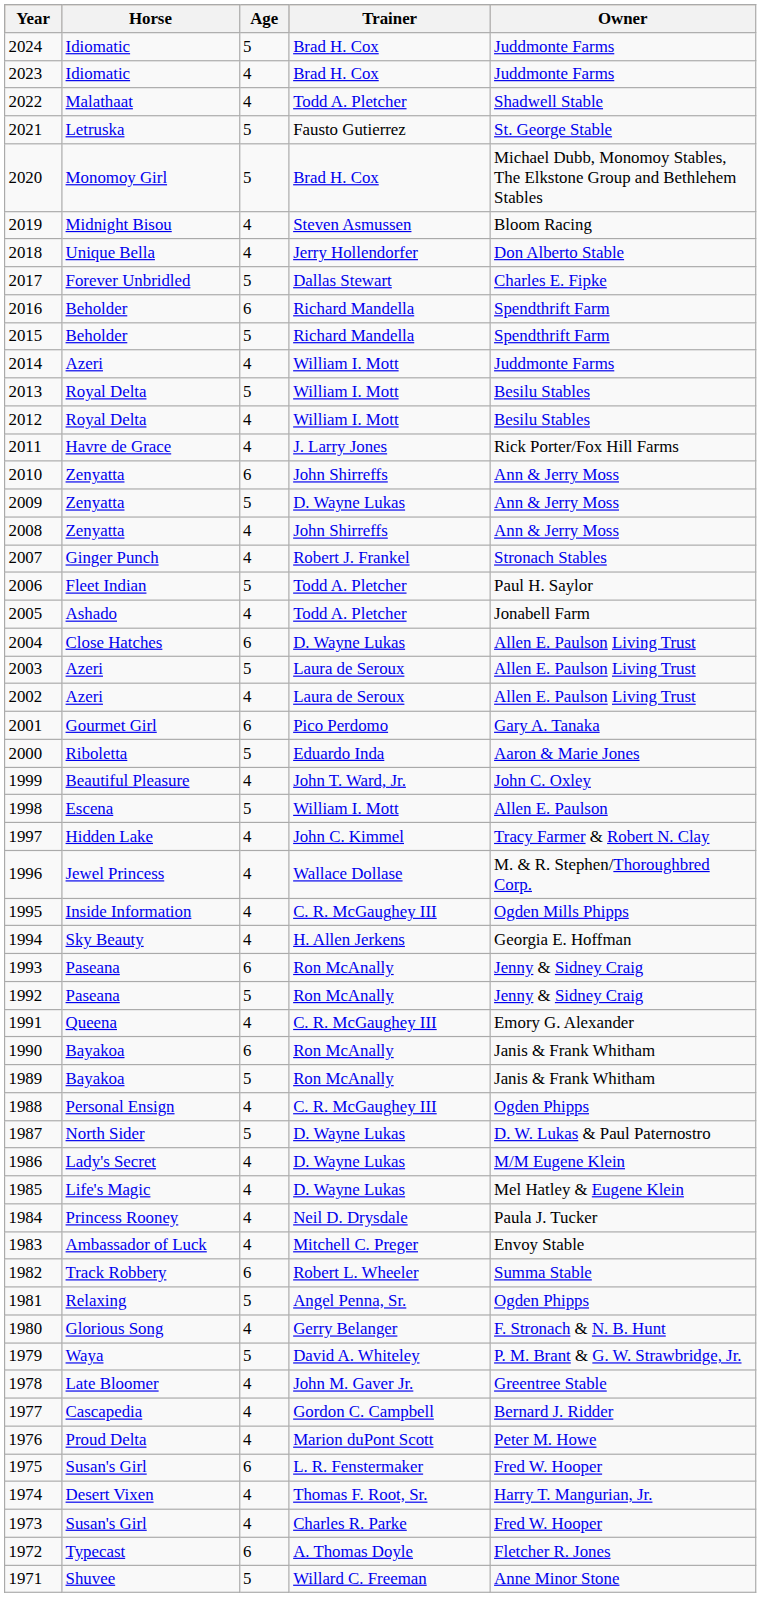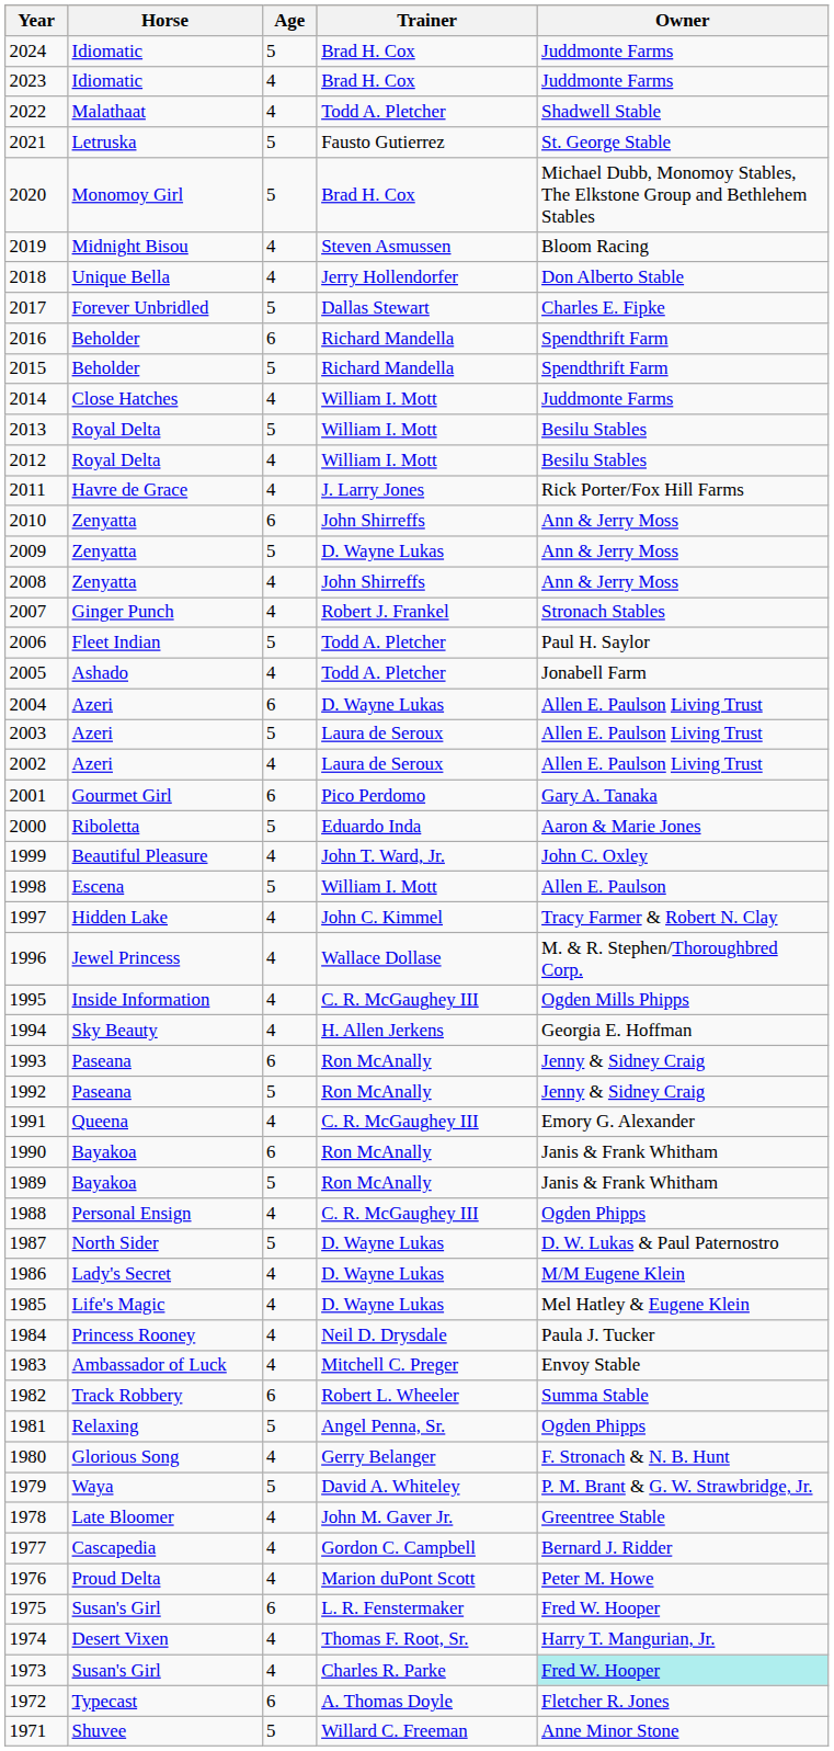 <table class = "wikitable sortable" | border="1" cellpadding="0" style="border-collapse: collapse; font-size:90%">
 <tr style="background:#987654; text-align:center;">
 <th style="width:42px;"><strong>Year</strong><br></th>
 <th style="width:145px;"><strong>Horse</strong><br></th>
 <th style="width:36px;"><strong>Age</strong></th>
 <th style="width:165px;"><strong>Trainer</strong><br></th>
 <th style="width:220px;"><strong>Owner</strong><br></th>
 </tr>
 <tr>
 <td>2024</td>
 <td><a href='#'>Idiomatic</a></td>
 <td>5</td>
 <td><a href='#'>Brad H. Cox</a></td>
 <td><a href='#'>Juddmonte Farms</a></td>
 </tr>
 <tr>
 <td>2023</td>
 <td><a href='#'>Idiomatic</a></td>
 <td>4</td>
 <td><a href='#'>Brad H. Cox</a></td>
 <td><a href='#'>Juddmonte Farms</a></td>
 </tr>
 <tr>
 <td>2022</td>
 <td><a href='#'>Malathaat</a></td>
 <td>4</td>
 <td><a href='#'>Todd A. Pletcher</a></td>
 <td><a href='#'>Shadwell Stable</a></td>
 </tr>
 <tr>
 <td>2021</td>
 <td><a href='#'>Letruska</a></td>
 <td>5</td>
 <td>Fausto Gutierrez</td>
 <td><a href='#'>St. George Stable</a></td>
 </tr>
 <tr>
 <td>2020</td>
 <td><a href='#'>Monomoy Girl</a></td>
 <td>5</td>
 <td><a href='#'>Brad H. Cox</a></td>
 <td>Michael Dubb, Monomoy Stables, The Elkstone Group and Bethlehem Stables</td>
 </tr>
 <tr>
 <td>2019</td>
 <td><a href='#'>Midnight Bisou</a></td>
 <td>4</td>
 <td><a href='#'>Steven Asmussen</a></td>
 <td>Bloom Racing</td>
 </tr>
 <tr>
 <td>2018</td>
 <td><a href='#'>Unique Bella</a></td>
 <td>4</td>
 <td><a href='#'>Jerry Hollendorfer</a></td>
 <td><a href='#'>Don Alberto Stable</a></td>
 </tr>
 <tr>
 <td>2017</td>
 <td><a href='#'>Forever Unbridled</a></td>
 <td>5</td>
 <td><a href='#'>Dallas Stewart</a></td>
 <td><a href='#'>Charles E. Fipke</a></td>
 </tr>
 <tr>
 <td>2016</td>
 <td><a href='#'>Beholder</a></td>
 <td>6</td>
 <td><a href='#'>Richard Mandella</a></td>
 <td><a href='#'>Spendthrift Farm</a></td>
 </tr>
 <tr>
 <td>2015</td>
 <td><a href='#'>Beholder</a></td>
 <td>5</td>
 <td><a href='#'>Richard Mandella</a></td>
 <td><a href='#'>Spendthrift Farm</a></td>
 </tr>
 <tr>
 <td>2014</td>
-<td><a href='#'>Azeri</a></td>
+<td><a href='#'>Close Hatches</a></td>
 <td>4</td>
 <td><a href='#'>William I. Mott</a></td>
 <td><a href='#'>Juddmonte Farms</a></td>
 </tr>
 <tr>
 <td>2013</td>
 <td><a href='#'>Royal Delta</a></td>
 <td>5</td>
 <td><a href='#'>William I. Mott</a></td>
 <td><a href='#'>Besilu Stables</a></td>
 </tr>
 <tr>
 <td>2012</td>
 <td><a href='#'>Royal Delta</a></td>
 <td>4</td>
 <td><a href='#'>William I. Mott</a></td>
 <td><a href='#'>Besilu Stables</a></td>
 </tr>
 <tr>
 <td>2011</td>
 <td><a href='#'>Havre de Grace</a></td>
 <td>4</td>
 <td><a href='#'>J. Larry Jones</a></td>
 <td>Rick Porter/Fox Hill Farms</td>
 </tr>
 <tr>
 <td>2010</td>
 <td><a href='#'>Zenyatta</a></td>
 <td>6</td>
 <td><a href='#'>John Shirreffs</a></td>
 <td><a href='#'>Ann & Jerry Moss</a></td>
 </tr>
 <tr>
 <td>2009</td>
 <td><a href='#'>Zenyatta</a></td>
 <td>5</td>
 <td><a href='#'>D. Wayne Lukas</a></td>
 <td><a href='#'>Ann & Jerry Moss</a></td>
 </tr>
 <tr>
 <td>2008</td>
 <td><a href='#'>Zenyatta</a></td>
 <td>4</td>
 <td><a href='#'>John Shirreffs</a></td>
 <td><a href='#'>Ann & Jerry Moss</a></td>
 </tr>
 <tr>
 <td>2007</td>
 <td><a href='#'>Ginger Punch</a></td>
 <td>4</td>
 <td><a href='#'>Robert J. Frankel</a></td>
 <td><a href='#'>Stronach Stables</a></td>
 </tr>
 <tr>
 <td>2006</td>
 <td><a href='#'>Fleet Indian</a></td>
 <td>5</td>
 <td><a href='#'>Todd A. Pletcher</a></td>
 <td>Paul H. Saylor</td>
 </tr>
 <tr>
 <td>2005</td>
 <td><a href='#'>Ashado</a></td>
 <td>4</td>
 <td><a href='#'>Todd A. Pletcher</a></td>
 <td>Jonabell Farm</td>
 </tr>
 <tr>
 <td>2004</td>
-<td><a href='#'>Close Hatches</a></td>
+<td><a href='#'>Azeri</a></td>
 <td>6</td>
 <td><a href='#'>D. Wayne Lukas</a></td>
 <td><a href='#'>Allen E. Paulson</a> <a href='#'>Living Trust</a></td>
 </tr>
 <tr>
 <td>2003</td>
 <td><a href='#'>Azeri</a></td>
 <td>5</td>
 <td><a href='#'>Laura de Seroux</a></td>
 <td><a href='#'>Allen E. Paulson</a> <a href='#'>Living Trust</a></td>
 </tr>
 <tr>
 <td>2002</td>
 <td><a href='#'>Azeri</a></td>
 <td>4</td>
 <td><a href='#'>Laura de Seroux</a></td>
 <td><a href='#'>Allen E. Paulson</a> <a href='#'>Living Trust</a></td>
 </tr>
 <tr>
 <td>2001</td>
 <td><a href='#'>Gourmet Girl</a></td>
 <td>6</td>
 <td><a href='#'>Pico Perdomo</a></td>
 <td><a href='#'>Gary A. Tanaka</a></td>
 </tr>
 <tr>
 <td>2000</td>
 <td><a href='#'>Riboletta</a></td>
 <td>5</td>
 <td><a href='#'>Eduardo Inda</a></td>
 <td><a href='#'>Aaron & Marie Jones</a></td>
 </tr>
 <tr>
 <td>1999</td>
 <td><a href='#'>Beautiful Pleasure</a></td>
 <td>4</td>
 <td><a href='#'>John T. Ward, Jr.</a></td>
 <td><a href='#'>John C. Oxley</a></td>
 </tr>
 <tr>
 <td>1998</td>
 <td><a href='#'>Escena</a></td>
 <td>5</td>
 <td><a href='#'>William I. Mott</a></td>
 <td><a href='#'>Allen E. Paulson</a></td>
 </tr>
 <tr>
 <td>1997</td>
 <td><a href='#'>Hidden Lake</a></td>
 <td>4</td>
 <td><a href='#'>John C. Kimmel</a></td>
 <td><a href='#'>Tracy Farmer</a> & <a href='#'>Robert N. Clay</a></td>
 </tr>
 <tr>
 <td>1996</td>
 <td><a href='#'>Jewel Princess</a></td>
 <td>4</td>
 <td><a href='#'>Wallace Dollase</a></td>
 <td>M. & R. Stephen/<a href='#'>Thoroughbred Corp.</a></td>
 </tr>
 <tr>
 <td>1995</td>
 <td><a href='#'>Inside Information</a></td>
 <td>4</td>
 <td><a href='#'>C. R. McGaughey III</a></td>
 <td><a href='#'>Ogden Mills Phipps</a></td>
 </tr>
 <tr>
 <td>1994</td>
 <td><a href='#'>Sky Beauty</a></td>
 <td>4</td>
 <td><a href='#'>H. Allen Jerkens</a></td>
 <td>Georgia E. Hoffman</td>
 </tr>
 <tr>
 <td>1993</td>
 <td><a href='#'>Paseana</a></td>
 <td>6</td>
 <td><a href='#'>Ron McAnally</a></td>
 <td><a href='#'>Jenny</a> & <a href='#'>Sidney Craig</a></td>
 </tr>
 <tr>
 <td>1992</td>
 <td><a href='#'>Paseana</a></td>
 <td>5</td>
 <td><a href='#'>Ron McAnally</a></td>
 <td><a href='#'>Jenny</a> & <a href='#'>Sidney Craig</a></td>
 </tr>
 <tr>
 <td>1991</td>
 <td><a href='#'>Queena</a></td>
 <td>4</td>
 <td><a href='#'>C. R. McGaughey III</a></td>
 <td>Emory G. Alexander</td>
 </tr>
 <tr>
 <td>1990</td>
 <td><a href='#'>Bayakoa</a></td>
 <td>6</td>
 <td><a href='#'>Ron McAnally</a></td>
 <td>Janis & Frank Whitham</td>
 </tr>
 <tr>
 <td>1989</td>
 <td><a href='#'>Bayakoa</a></td>
 <td>5</td>
 <td><a href='#'>Ron McAnally</a></td>
 <td>Janis & Frank Whitham</td>
 </tr>
 <tr>
 <td>1988</td>
 <td><a href='#'>Personal Ensign</a></td>
 <td>4</td>
 <td><a href='#'>C. R. McGaughey III</a></td>
 <td><a href='#'>Ogden Phipps</a></td>
 </tr>
 <tr>
 <td>1987</td>
 <td><a href='#'>North Sider</a></td>
 <td>5</td>
 <td><a href='#'>D. Wayne Lukas</a></td>
 <td><a href='#'>D. W. Lukas</a> & Paul Paternostro</td>
 </tr>
 <tr>
 <td>1986</td>
 <td><a href='#'>Lady's Secret</a></td>
 <td>4</td>
 <td><a href='#'>D. Wayne Lukas</a></td>
 <td><a href='#'>M/M Eugene Klein</a></td>
 </tr>
 <tr>
 <td>1985</td>
 <td><a href='#'>Life's Magic</a></td>
 <td>4</td>
 <td><a href='#'>D. Wayne Lukas</a></td>
 <td>Mel Hatley & <a href='#'>Eugene Klein</a></td>
 </tr>
 <tr>
 <td>1984</td>
 <td><a href='#'>Princess Rooney</a></td>
 <td>4</td>
 <td><a href='#'>Neil D. Drysdale</a></td>
 <td>Paula J. Tucker</td>
 </tr>
 <tr>
 <td>1983</td>
 <td><a href='#'>Ambassador of Luck</a></td>
 <td>4</td>
 <td><a href='#'>Mitchell C. Preger</a></td>
 <td>Envoy Stable</td>
 </tr>
 <tr>
 <td>1982</td>
 <td><a href='#'>Track Robbery</a></td>
 <td>6</td>
 <td><a href='#'>Robert L. Wheeler</a></td>
 <td><a href='#'>Summa Stable</a></td>
 </tr>
 <tr>
 <td>1981</td>
 <td><a href='#'>Relaxing</a></td>
 <td>5</td>
 <td><a href='#'>Angel Penna, Sr.</a></td>
 <td><a href='#'>Ogden Phipps</a></td>
 </tr>
 <tr>
 <td>1980</td>
 <td><a href='#'>Glorious Song</a></td>
 <td>4</td>
 <td><a href='#'>Gerry Belanger</a></td>
 <td><a href='#'>F. Stronach</a> & <a href='#'>N. B. Hunt</a></td>
 </tr>
 <tr>
 <td>1979</td>
 <td><a href='#'>Waya</a></td>
 <td>5</td>
 <td><a href='#'>David A. Whiteley</a></td>
 <td><a href='#'>P. M. Brant</a> & <a href='#'>G. W. Strawbridge, Jr.</a></td>
 </tr>
 <tr>
 <td>1978</td>
 <td><a href='#'>Late Bloomer</a></td>
 <td>4</td>
 <td><a href='#'>John M. Gaver Jr.</a></td>
 <td><a href='#'>Greentree Stable</a></td>
 </tr>
 <tr>
 <td>1977</td>
 <td><a href='#'>Cascapedia</a></td>
 <td>4</td>
 <td><a href='#'>Gordon C. Campbell</a></td>
 <td><a href='#'>Bernard J. Ridder</a></td>
 </tr>
 <tr>
 <td>1976</td>
 <td><a href='#'>Proud Delta</a></td>
 <td>4</td>
 <td><a href='#'>Marion duPont Scott</a></td>
 <td><a href='#'>Peter M. Howe</a></td>
 </tr>
 <tr>
 <td>1975</td>
 <td><a href='#'>Susan's Girl</a></td>
 <td>6</td>
 <td><a href='#'>L. R. Fenstermaker</a></td>
 <td><a href='#'>Fred W. Hooper</a></td>
 </tr>
 <tr>
 <td>1974</td>
 <td><a href='#'>Desert Vixen</a></td>
 <td>4</td>
 <td><a href='#'>Thomas F. Root, Sr.</a></td>
 <td><a href='#'>Harry T. Mangurian, Jr.</a></td>
 </tr>
 <tr>
 <td>1973</td>
 <td><a href='#'>Susan's Girl</a></td>
 <td>4</td>
 <td><a href='#'>Charles R. Parke</a></td>
-<td><a href='#'>Fred W. Hooper</a></td>
+<td style="background: paleturquoise;"><a href='#'>Fred W. Hooper</a></td>
 </tr>
 <tr>
 <td>1972</td>
 <td><a href='#'>Typecast</a></td>
 <td>6</td>
 <td><a href='#'>A. Thomas Doyle</a></td>
 <td><a href='#'>Fletcher R. Jones</a></td>
 </tr>
 <tr>
 <td>1971</td>
 <td><a href='#'>Shuvee</a></td>
 <td>5</td>
 <td><a href='#'>Willard C. Freeman</a></td>
 <td><a href='#'>Anne Minor Stone</a></td>
 </tr>
 </table>
